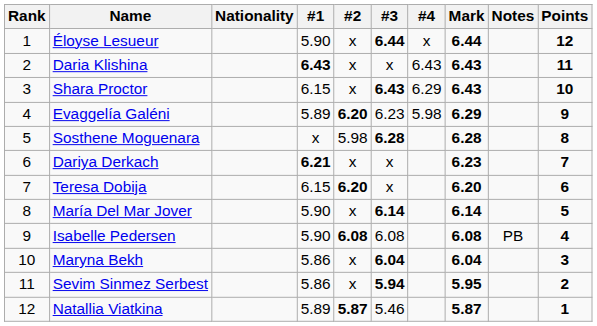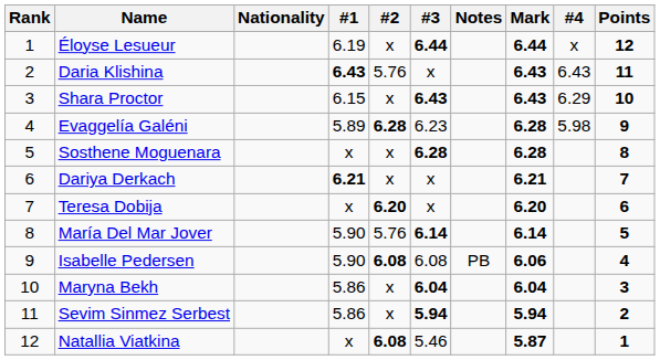 <table class="wikitable sortable" style="text-align:center">
 <tr>
 <th>Rank</th>
 <th>Name</th>
 <th>Nationality</th>
 <th>#1</th>
 <th>#2</th>
 <th>#3</th>
+<th>Notes</th>
+<th>Mark</th>
 <th>#4</th>
-<th>Mark</th>
-<th>Notes</th>
 <th>Points</th>
 </tr>
 <tr>
 <td>1</td>
 <td align=left><a href='#'>Éloyse Lesueur</a></td>
 <td align=left></td>
-<td>5.90</td>
-<td>x</td>
-<td><strong>6.44</strong></td>
+<td>6.19</td>
 <td>x</td>
 <td><strong>6.44</strong></td>
 <td></td>
+<td><strong>6.44</strong></td>
+<td>x</td>
 <td><strong>12</strong></td>
 </tr>
 <tr>
 <td>2</td>
 <td align=left><a href='#'>Daria Klishina</a></td>
 <td align=left></td>
 <td><strong>6.43</strong></td>
+<td>5.76</td>
 <td>x</td>
-<td>x</td>
+<td></td>
+<td><strong>6.43</strong></td>
 <td>6.43</td>
-<td><strong>6.43</strong></td>
-<td></td>
 <td><strong>11</strong></td>
 </tr>
 <tr>
 <td>3</td>
 <td align=left><a href='#'>Shara Proctor</a></td>
 <td align=left></td>
 <td>6.15</td>
 <td>x</td>
 <td><strong>6.43</strong></td>
+<td></td>
+<td><strong>6.43</strong></td>
 <td>6.29</td>
-<td><strong>6.43</strong></td>
-<td></td>
 <td><strong>10</strong></td>
 </tr>
 <tr>
 <td>4</td>
 <td align=left><a href='#'>Evaggelía Galéni</a></td>
 <td align=left></td>
 <td>5.89</td>
-<td><strong>6.20</strong></td>
+<td><strong>6.28</strong></td>
 <td>6.23</td>
+<td></td>
+<td><strong>6.28</strong></td>
 <td>5.98</td>
-<td><strong>6.29</strong></td>
-<td></td>
 <td><strong>9</strong></td>
 </tr>
 <tr>
 <td>5</td>
 <td align=left><a href='#'>Sosthene Moguenara</a></td>
 <td align=left></td>
 <td>x</td>
-<td>5.98</td>
+<td>x</td>
 <td><strong>6.28</strong></td>
 <td></td>
 <td><strong>6.28</strong></td>
 <td></td>
 <td><strong>8</strong></td>
 </tr>
 <tr>
 <td>6</td>
 <td align=left><a href='#'>Dariya Derkach</a></td>
 <td align=left></td>
 <td><strong>6.21</strong></td>
 <td>x</td>
 <td>x</td>
 <td></td>
-<td><strong>6.23</strong></td>
+<td><strong>6.21</strong></td>
 <td></td>
 <td><strong>7</strong></td>
 </tr>
 <tr>
 <td>7</td>
 <td align=left><a href='#'>Teresa Dobija</a></td>
 <td align=left></td>
-<td>6.15</td>
+<td>x</td>
 <td><strong>6.20</strong></td>
 <td>x</td>
 <td></td>
 <td><strong>6.20</strong></td>
 <td></td>
 <td><strong>6</strong></td>
 </tr>
 <tr>
 <td>8</td>
 <td align=left><a href='#'>María Del Mar Jover</a></td>
 <td align=left></td>
 <td>5.90</td>
-<td>x</td>
+<td>5.76</td>
 <td><strong>6.14</strong></td>
 <td></td>
 <td><strong>6.14</strong></td>
 <td></td>
 <td><strong>5</strong></td>
 </tr>
 <tr>
 <td>9</td>
 <td align=left><a href='#'>Isabelle Pedersen</a></td>
 <td align=left></td>
 <td>5.90</td>
 <td><strong>6.08</strong></td>
 <td>6.08</td>
+<td>PB</td>
+<td><strong>6.06</strong></td>
 <td></td>
-<td><strong>6.08</strong></td>
-<td>PB</td>
 <td><strong>4</strong></td>
 </tr>
 <tr>
 <td>10</td>
 <td align=left><a href='#'>Maryna Bekh</a></td>
 <td align=left></td>
 <td>5.86</td>
 <td>x</td>
 <td><strong>6.04</strong></td>
 <td></td>
 <td><strong>6.04</strong></td>
 <td></td>
 <td><strong>3</strong></td>
 </tr>
 <tr>
 <td>11</td>
 <td align=left><a href='#'>Sevim Sinmez Serbest</a></td>
 <td align=left></td>
 <td>5.86</td>
 <td>x</td>
 <td><strong>5.94</strong></td>
 <td></td>
-<td><strong>5.95</strong></td>
+<td><strong>5.94</strong></td>
 <td></td>
 <td><strong>2</strong></td>
 </tr>
 <tr>
 <td>12</td>
 <td align=left><a href='#'>Natallia Viatkina</a></td>
 <td align=left></td>
-<td>5.89</td>
-<td><strong>5.87</strong></td>
+<td>x</td>
+<td><strong>6.08</strong></td>
 <td>5.46</td>
 <td></td>
 <td><strong>5.87</strong></td>
 <td></td>
 <td><strong>1</strong></td>
 </tr>
 </table>
